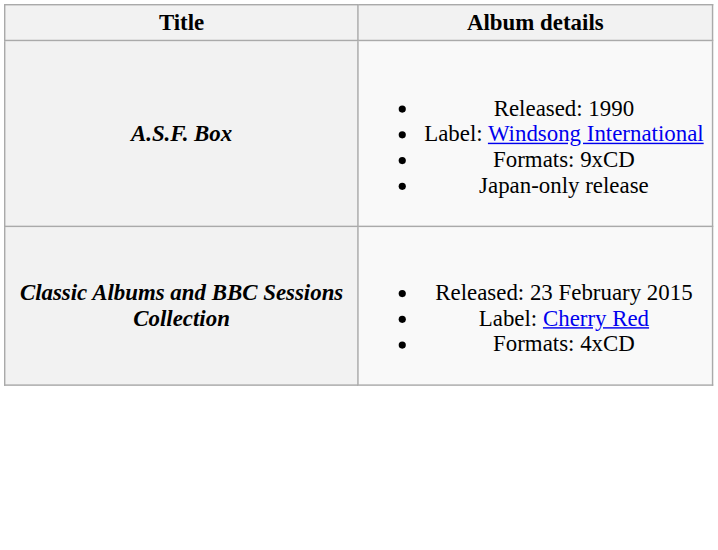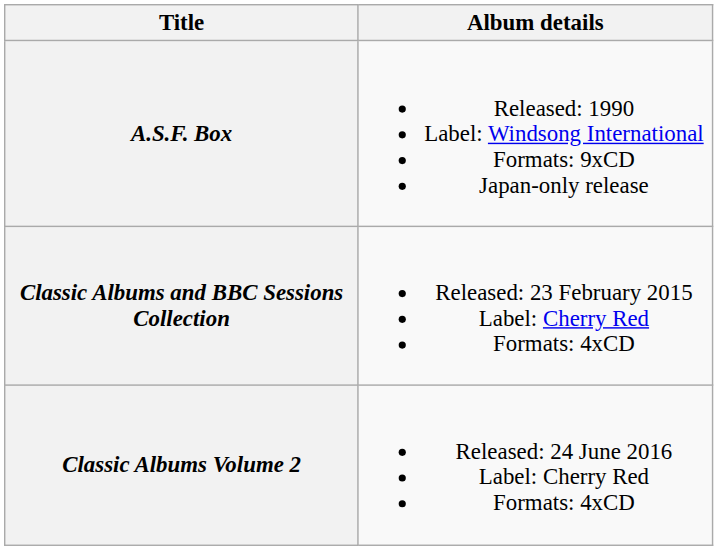 <table class="wikitable plainrowheaders" style="text-align:center;">
 <tr>
 <th scope="col" style="width:15em;">Title</th>
 <th scope="col" style="width:15em;">Album details</th>
 </tr>
 <tr>
 <th scope="row"><em>A.S.F. Box</em></th>
 <td><br><ul><li>Released: 1990</li><li>Label: <a href='#'>Windsong International</a></li><li>Formats: 9xCD</li><li>Japan-only release</li></ul></td>
 </tr>
 <tr>
 <th scope="row"><em>Classic Albums and BBC Sessions Collection</em></th>
 <td><br><ul><li>Released: 23 February 2015</li><li>Label: <a href='#'>Cherry Red</a></li><li>Formats: 4xCD</li></ul></td>
 </tr>
+<tr>
+<th scope="row"><em>Classic Albums Volume 2</em></th>
+<td><br><ul><li>Released: 24 June 2016</li><li>Label: Cherry Red</li><li>Formats: 4xCD</li></ul></td>
+</tr>
 </table>
